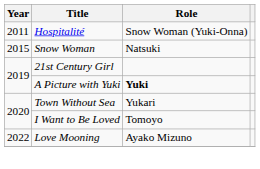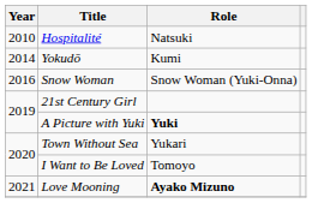 <table class="wikitable">
 <tr>
 <th>Year</th>
 <th>Title</th>
 <th>Role</th>
 <th></th>
 </tr>
 <tr>
-<td>2011</td>
+<td>2010</td>
 <td><em><a href='#'>Hospitalité</a></em></td>
-<td>Snow Woman (Yuki-Onna)</td>
+<td>Natsuki</td>
 <td></td>
 </tr>
 <tr>
-<td>2015</td>
+<td>2014</td>
+<td><em>Yokudō</em></td>
+<td>Kumi</td>
+<td></td>
+</tr>
+<tr>
+<td>2016</td>
 <td><em>Snow Woman</em></td>
-<td>Natsuki</td>
+<td>Snow Woman (Yuki-Onna)</td>
 <td></td>
 </tr>
 <tr>
 <td rowspan=2>2019</td>
 <td><em>21st Century Girl</em></td>
 <td></td>
 <td></td>
 </tr>
 <tr>
 <td><em>A Picture with Yuki</em></td>
 <td><strong>Yuki</strong></td>
 <td></td>
 </tr>
 <tr>
 <td rowspan=2>2020</td>
 <td><em>Town Without Sea</em></td>
 <td>Yukari</td>
 <td></td>
 </tr>
 <tr>
 <td><em>I Want to Be Loved</em></td>
 <td>Tomoyo</td>
 <td></td>
 </tr>
 <tr>
-<td>2022</td>
+<td>2021</td>
 <td><em>Love Mooning</em></td>
-<td>Ayako Mizuno</td>
+<td><strong>Ayako Mizuno</strong></td>
 <td></td>
 </tr>
 <tr>
 </tr>
 </table>
